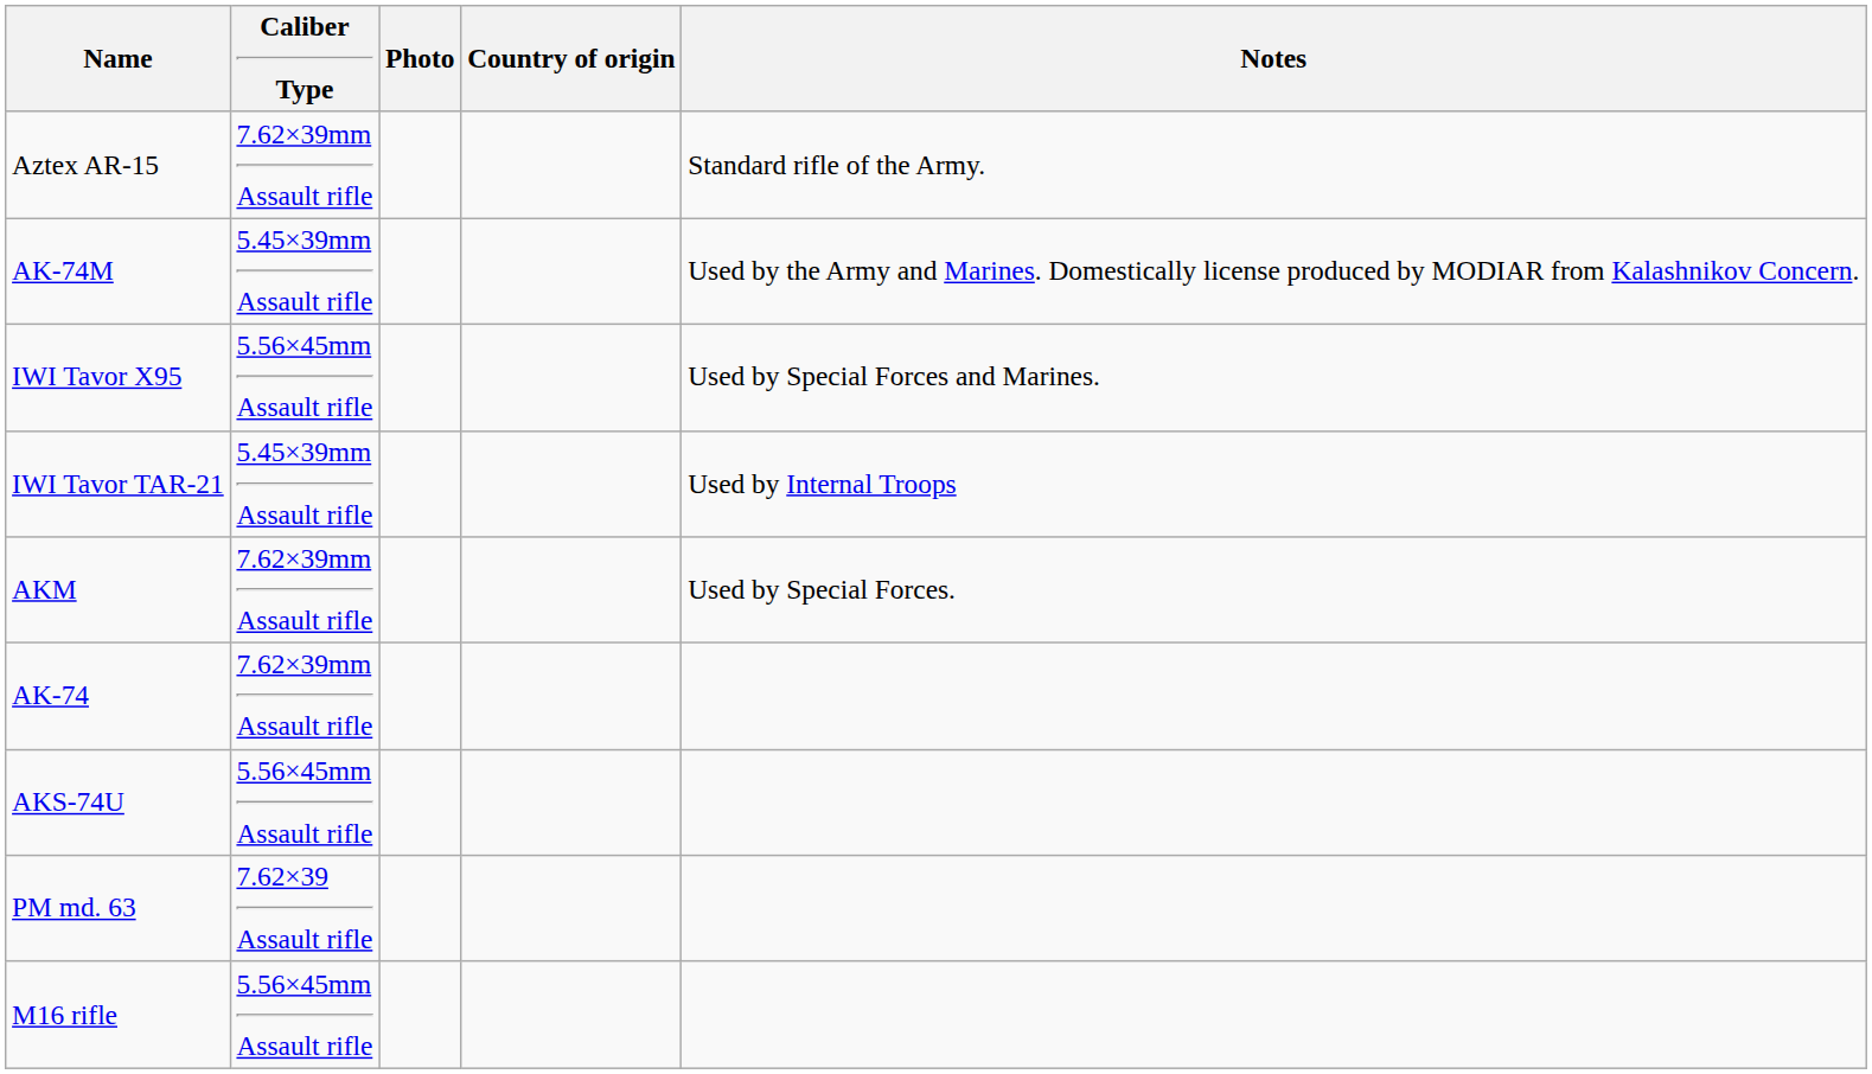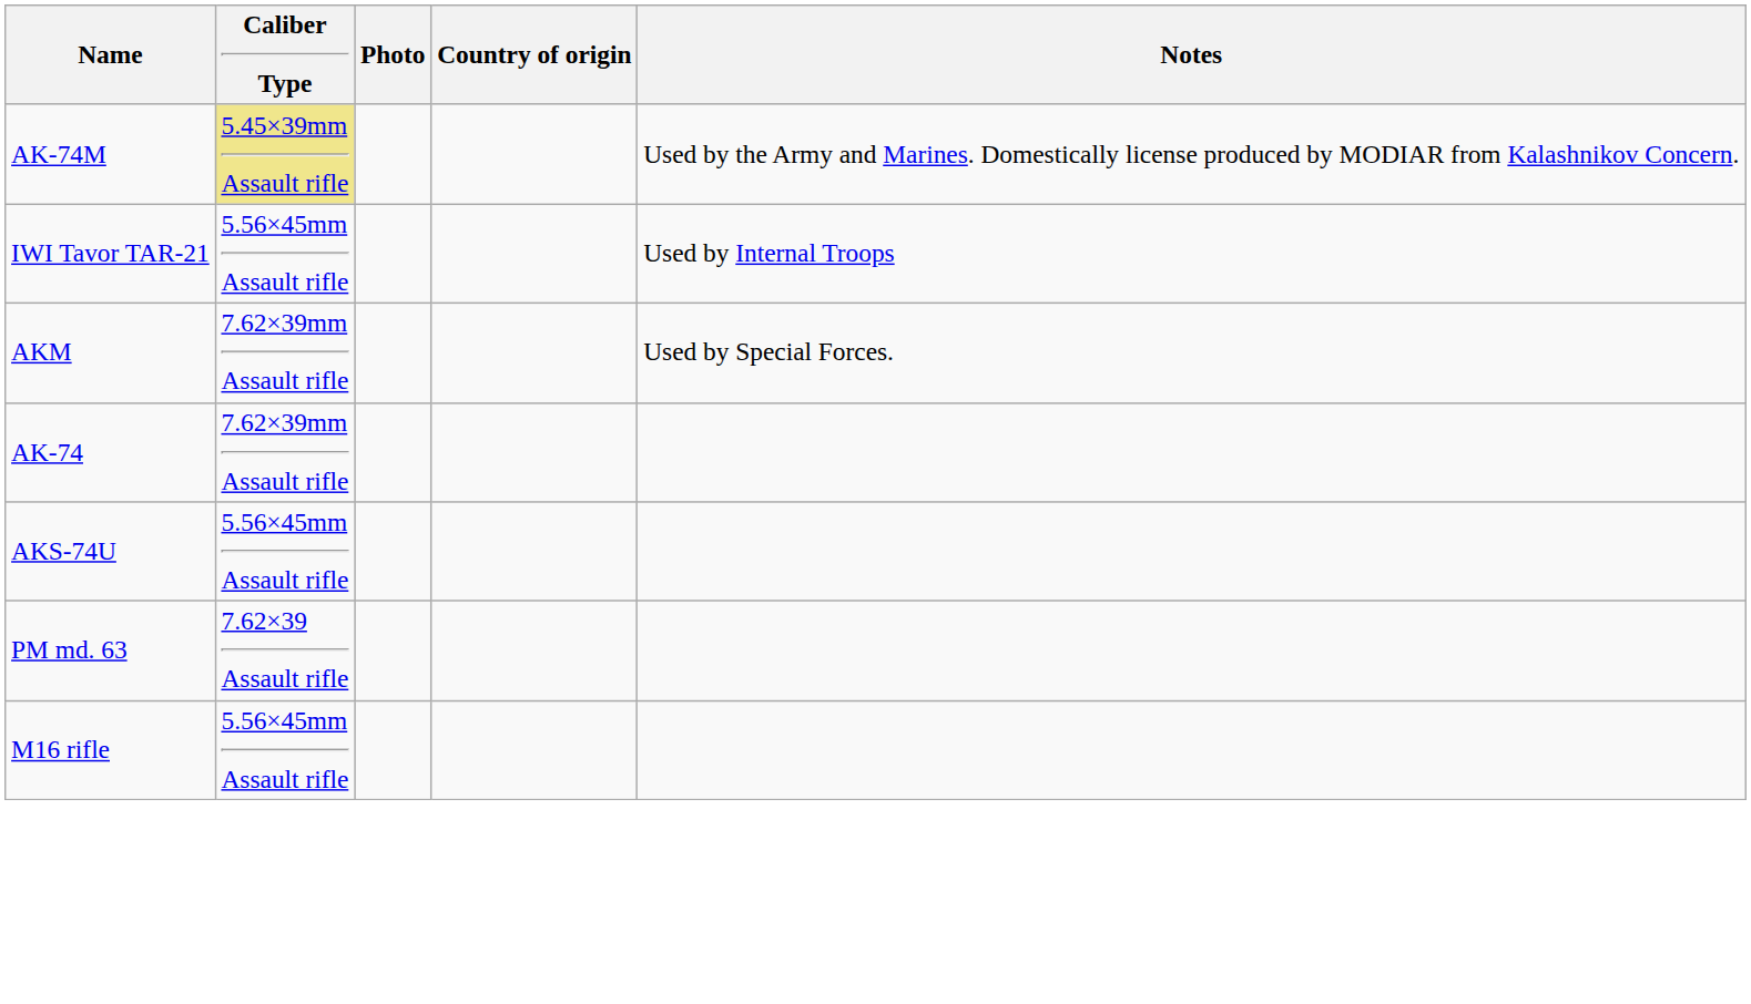 <table class="wikitable">
 <tr>
 <th style="text-align:center;">Name</th>
 <th style="text-align:center;">Caliber<hr>Type</th>
 <th style="text-align:center;">Photo</th>
 <th style="text-align:center;">Country of origin</th>
 <th style="text-align:center;">Notes</th>
 </tr>
 <tr>
-<td>Aztex AR-15</td>
-<td><a href='#'>7.62×39mm</a><hr><a href='#'>Assault rifle</a></td>
-<td></td>
-<td></td>
-<td>Standard rifle of the Army.</td>
-</tr>
-<tr>
 <td><a href='#'>AK-74M</a></td>
-<td><a href='#'>5.45×39mm</a><hr><a href='#'>Assault rifle</a></td>
+<td style="background: khaki;"><a href='#'>5.45×39mm</a><hr><a href='#'>Assault rifle</a></td>
 <td></td>
 <td><br></td>
 <td>Used by the Army and <a href='#'>Marines</a>. Domestically license produced by MODIAR from <a href='#'>Kalashnikov Concern</a>.</td>
 </tr>
 <tr>
-<td><a href='#'>IWI Tavor X95</a></td>
+<td><a href='#'>IWI Tavor TAR-21</a></td>
 <td><a href='#'>5.56×45mm</a><hr><a href='#'>Assault rifle</a></td>
-<td></td>
-<td></td>
-<td>Used by Special Forces and Marines.</td>
-</tr>
-<tr>
-<td><a href='#'>IWI Tavor TAR-21</a></td>
-<td><a href='#'>5.45×39mm</a><hr><a href='#'>Assault rifle</a></td>
 <td></td>
 <td></td>
 <td>Used by <a href='#'>Internal Troops</a></td>
 </tr>
 <tr>
 <td><a href='#'>AKM</a></td>
 <td><a href='#'>7.62×39mm</a><hr><a href='#'>Assault rifle</a></td>
 <td></td>
 <td></td>
 <td>Used by Special Forces.</td>
 </tr>
 <tr>
 <td><a href='#'>AK-74</a></td>
 <td><a href='#'>7.62×39mm</a><hr><a href='#'>Assault rifle</a></td>
 <td></td>
 <td></td>
 <td></td>
 </tr>
 <tr>
 <td><a href='#'>AKS-74U</a></td>
 <td><a href='#'>5.56×45mm</a><hr><a href='#'>Assault rifle</a></td>
 <td></td>
 <td></td>
 <td></td>
 </tr>
 <tr>
 <td><a href='#'>PM md. 63</a></td>
 <td><a href='#'>7.62×39</a><hr><a href='#'>Assault rifle</a></td>
 <td></td>
 <td></td>
 <td></td>
 </tr>
 <tr>
 <td><a href='#'>M16 rifle</a></td>
 <td><a href='#'>5.56×45mm</a><hr><a href='#'>Assault rifle</a></td>
 <td></td>
 <td></td>
 <td> </td>
 </tr>
 </table>
